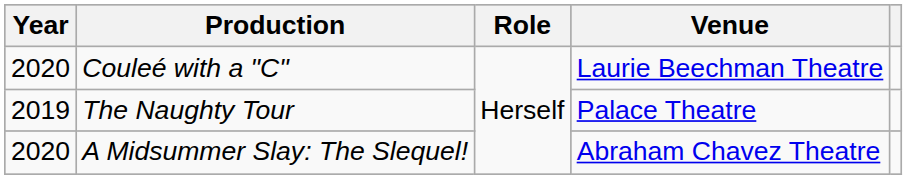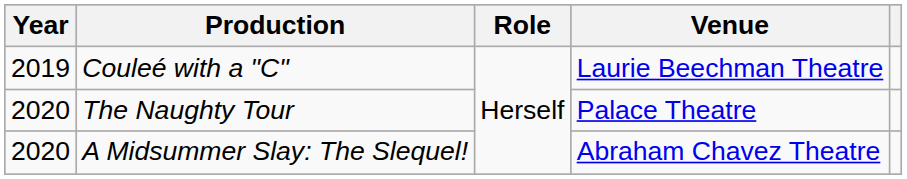 <table class="wikitable sortable">
 <tr>
 <th>Year</th>
 <th>Production</th>
 <th>Role</th>
 <th>Venue</th>
 <th rowspan="1" style="text-align: center;" class="unsortable"></th>
 </tr>
 <tr>
-<td>2020</td>
+<td>2019</td>
 <td><em>Couleé with a "C"</em></td>
 <td rowspan="3">Herself</td>
 <td><a href='#'>Laurie Beechman Theatre</a></td>
 <td style="text-align: center;"></td>
 </tr>
 <tr>
-<td>2019</td>
+<td>2020</td>
 <td><em>The Naughty Tour</em></td>
 <td><a href='#'>Palace Theatre</a></td>
 <td style="text-align: center;"></td>
 </tr>
 <tr>
 <td>2020</td>
 <td><em>A Midsummer Slay: The Slequel! </em></td>
 <td><a href='#'>Abraham Chavez Theatre</a></td>
 <td style="text-align: center;"></td>
 </tr>
 </table>
